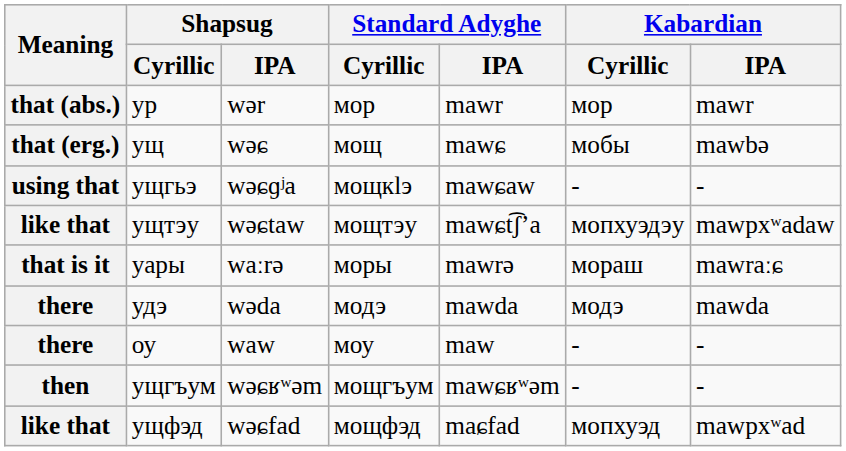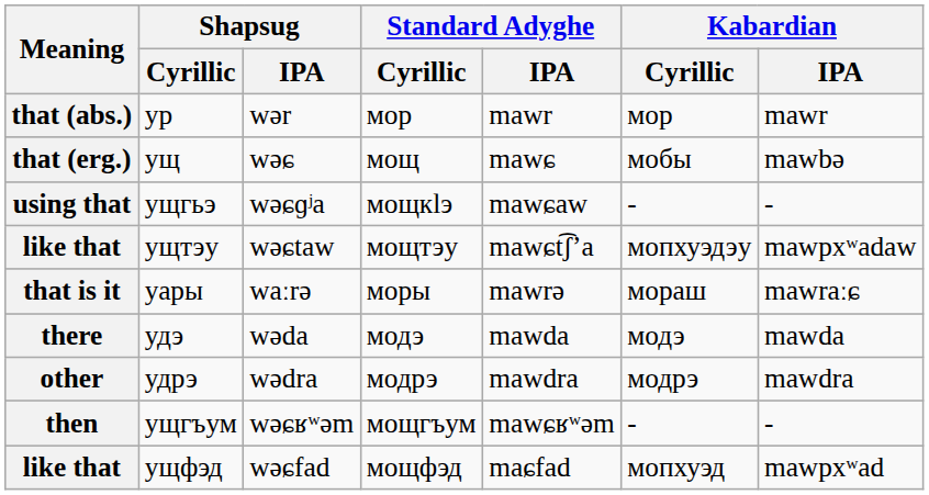 <table class="wikitable">
 <tr>
 <th rowspan="2">Meaning</th>
 <th colspan="2">Shapsug</th>
 <th colspan="2"><a href='#'>Standard Adyghe</a></th>
 <th colspan="2"><a href='#'>Kabardian</a></th>
 </tr>
 <tr>
 <th>Cyrillic</th>
 <th>IPA</th>
 <th>Cyrillic</th>
 <th>IPA</th>
 <th>Cyrillic</th>
 <th>IPA</th>
 </tr>
 <tr>
 <th>that (abs.)</th>
 <td>ур</td>
 <td>wər</td>
 <td>мор</td>
 <td>mawr</td>
 <td>мор</td>
 <td>mawr</td>
 </tr>
 <tr>
 <th>that (erg.)</th>
 <td>ущ</td>
 <td>wəɕ</td>
 <td>мощ</td>
 <td>mawɕ</td>
 <td>мобы</td>
 <td>mawbə</td>
 </tr>
 <tr>
 <th>using that</th>
 <td>ущгьэ</td>
 <td>wəɕɡʲa</td>
 <td>мощкӏэ</td>
 <td>mawɕaw</td>
 <td>-</td>
 <td>-</td>
 </tr>
 <tr>
 <th>like that</th>
 <td>ущтэу</td>
 <td>wəɕtaw</td>
 <td>мощтэу</td>
 <td>mawɕt͡ʃʼa</td>
 <td>мопхуэдэу</td>
 <td>mawpxʷadaw</td>
 </tr>
 <tr>
 <th>that is it</th>
 <td>уары</td>
 <td>waːrə</td>
 <td>моры</td>
 <td>mawrə</td>
 <td>мораш</td>
 <td>mawraːɕ</td>
 </tr>
 <tr>
 <th>there</th>
 <td>удэ</td>
 <td>wəda</td>
 <td>модэ</td>
 <td>mawda</td>
 <td>модэ</td>
 <td>mawda</td>
 </tr>
 <tr>
-<th>there</th>
-<td>оу</td>
-<td>waw</td>
-<td>моу</td>
-<td>maw</td>
-<td>-</td>
-<td>-</td>
+<th>other</th>
+<td>удрэ</td>
+<td>wədra</td>
+<td>модрэ</td>
+<td>mawdra</td>
+<td>модрэ</td>
+<td>mawdra</td>
 </tr>
 <tr>
 <th>then</th>
 <td>ущгъум</td>
 <td>wəɕʁʷəm</td>
 <td>мощгъум</td>
 <td>mawɕʁʷəm</td>
 <td>-</td>
 <td>-</td>
 </tr>
 <tr>
 <th>like that</th>
 <td>ущфэд</td>
 <td>wəɕfad</td>
 <td>мощфэд</td>
 <td>maɕfad</td>
 <td>мопхуэд</td>
 <td>mawpxʷad</td>
 </tr>
 </table>
